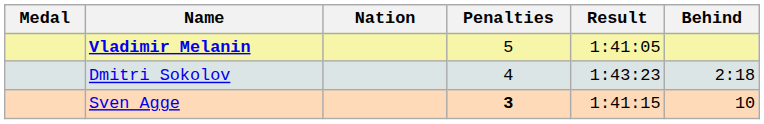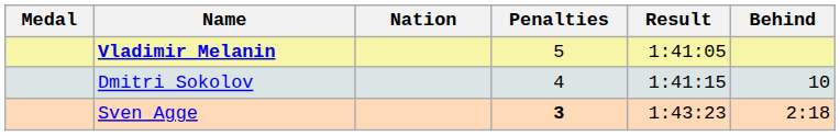 <table class=wikitable style="border:1px solid #AAAAAA;font-size:90%">
 <tr bgcolor="#E4E4E4">
 <th style="border-bottom:1px solid #AAAAAA" width=50>Medal</th>
 <th style="border-bottom:1px solid #AAAAAA" width=160>Name</th>
 <th style="border-bottom:1px solid #AAAAAA" width=80>Nation</th>
 <th style="border-bottom:1px solid #AAAAAA" width=80>Penalties</th>
 <th style="border-bottom:1px solid #AAAAAA" width=60>Result</th>
 <th style="border-bottom:1px solid #AAAAAA" width=60>Behind</th>
 </tr>
 <tr bgcolor="#F7F6A8">
 <td align="center"></td>
 <td><strong><a href='#'>Vladimir Melanin</a></strong></td>
 <td align="center"></td>
 <td align="center">5</td>
 <td align="right">1:41:05</td>
 <td align="right"></td>
 </tr>
 <tr bgcolor="#DCE5E5">
 <td align="center"></td>
 <td><a href='#'>Dmitri Sokolov</a></td>
 <td align="center"></td>
 <td align="center">4</td>
-<td align="right">1:43:23</td>
-<td align="right">2:18</td>
+<td align="right">1:41:15</td>
+<td align="right">10</td>
 </tr>
 <tr bgcolor="#FFDAB9">
 <td align="center"></td>
 <td><a href='#'>Sven Agge</a></td>
 <td align="center"></td>
 <td align="center"><strong>3</strong></td>
-<td align="right">1:41:15</td>
-<td align="right">10</td>
+<td align="right">1:43:23</td>
+<td align="right">2:18</td>
 </tr>
 </table>
